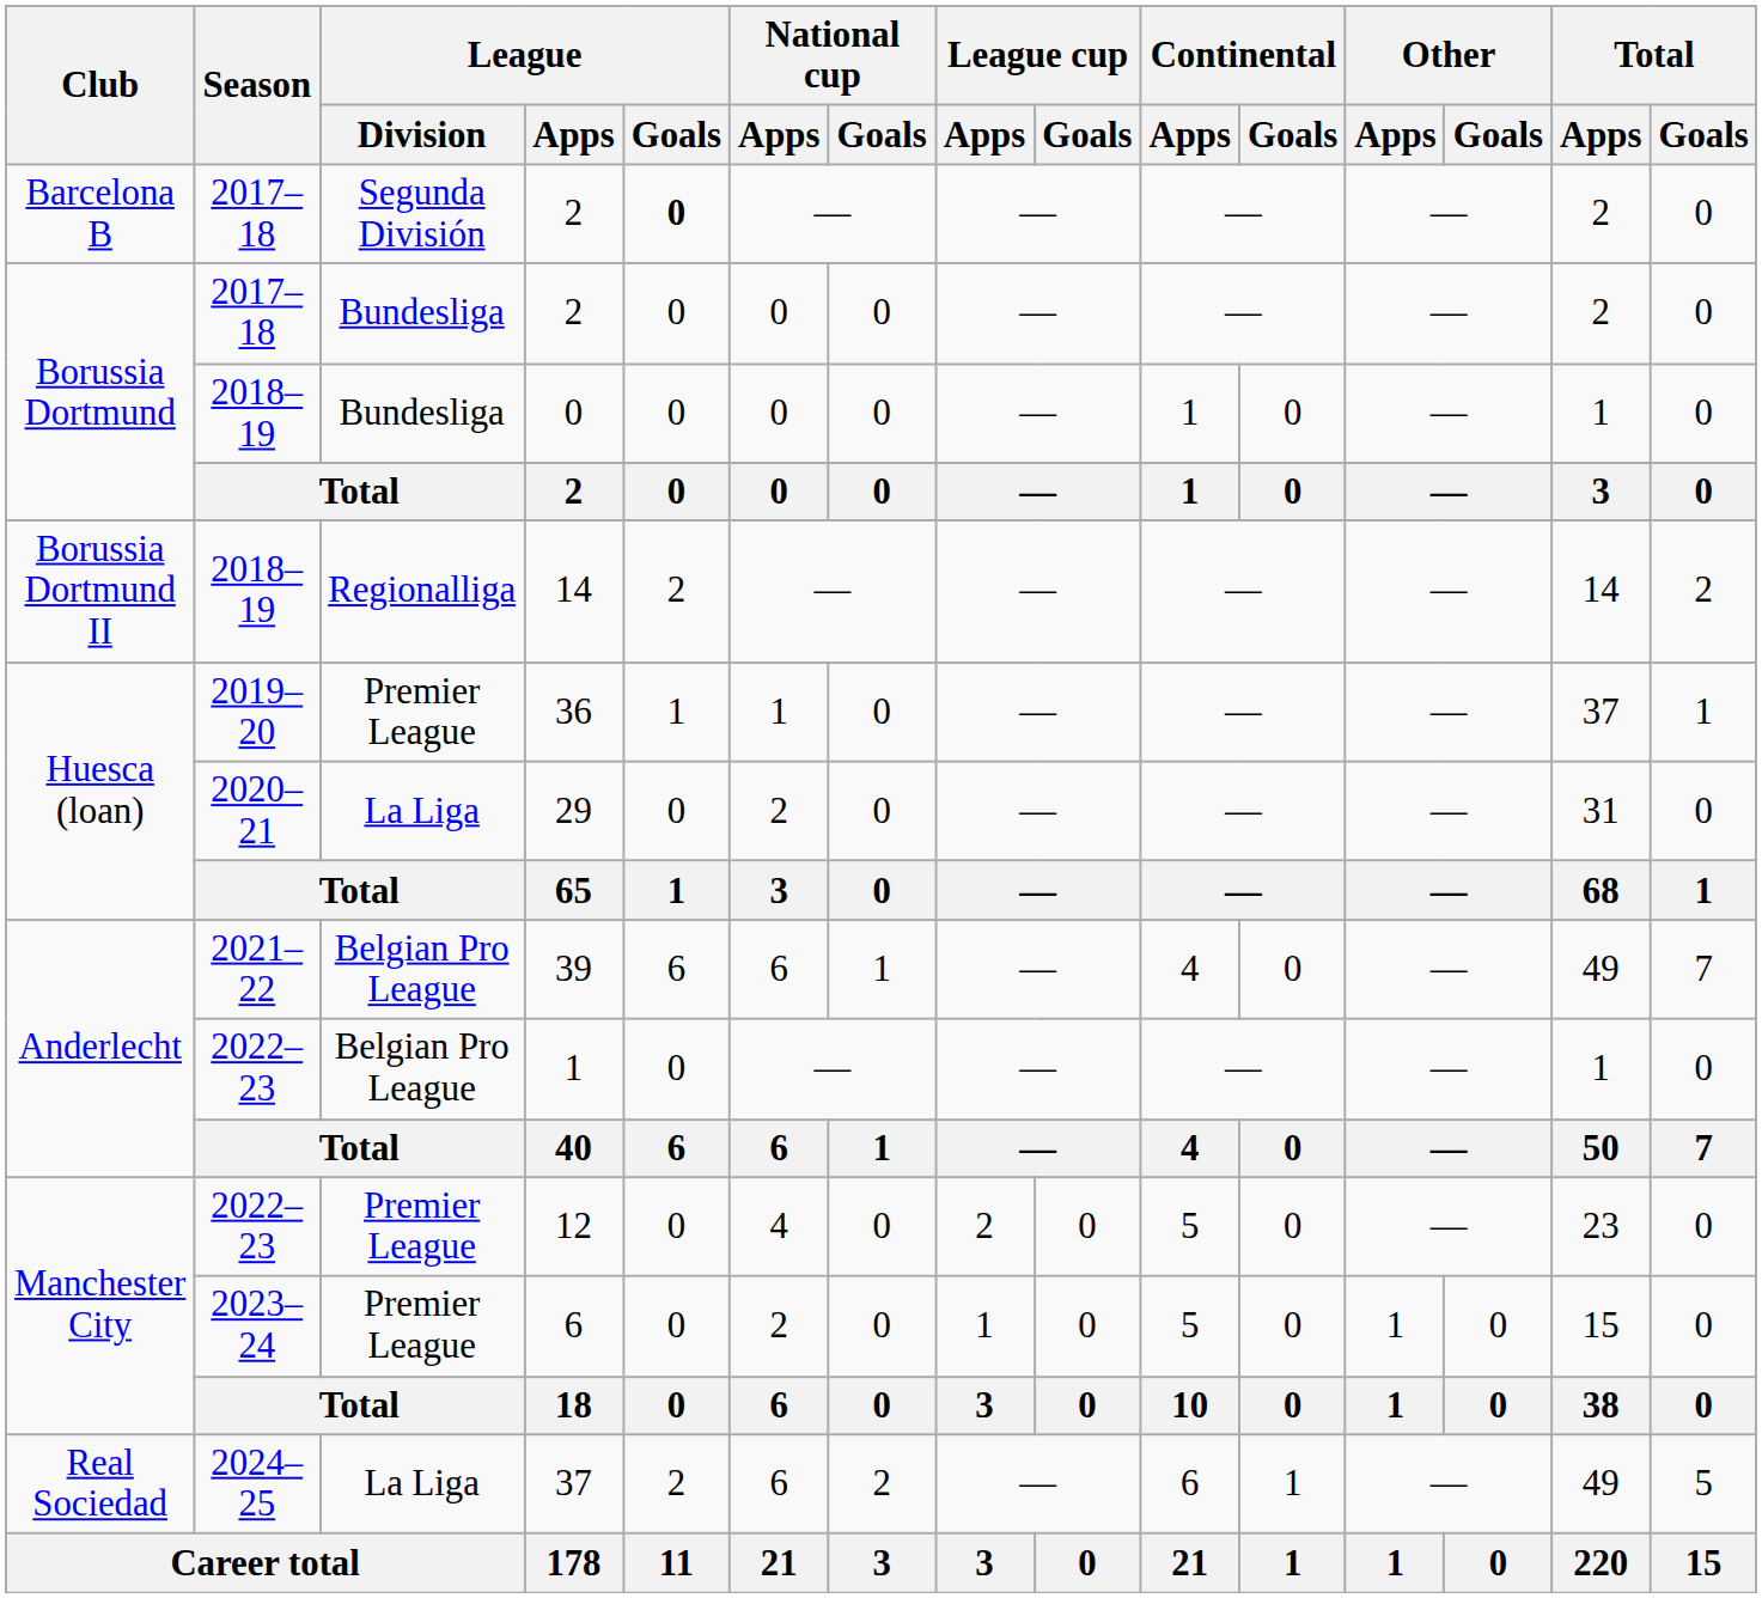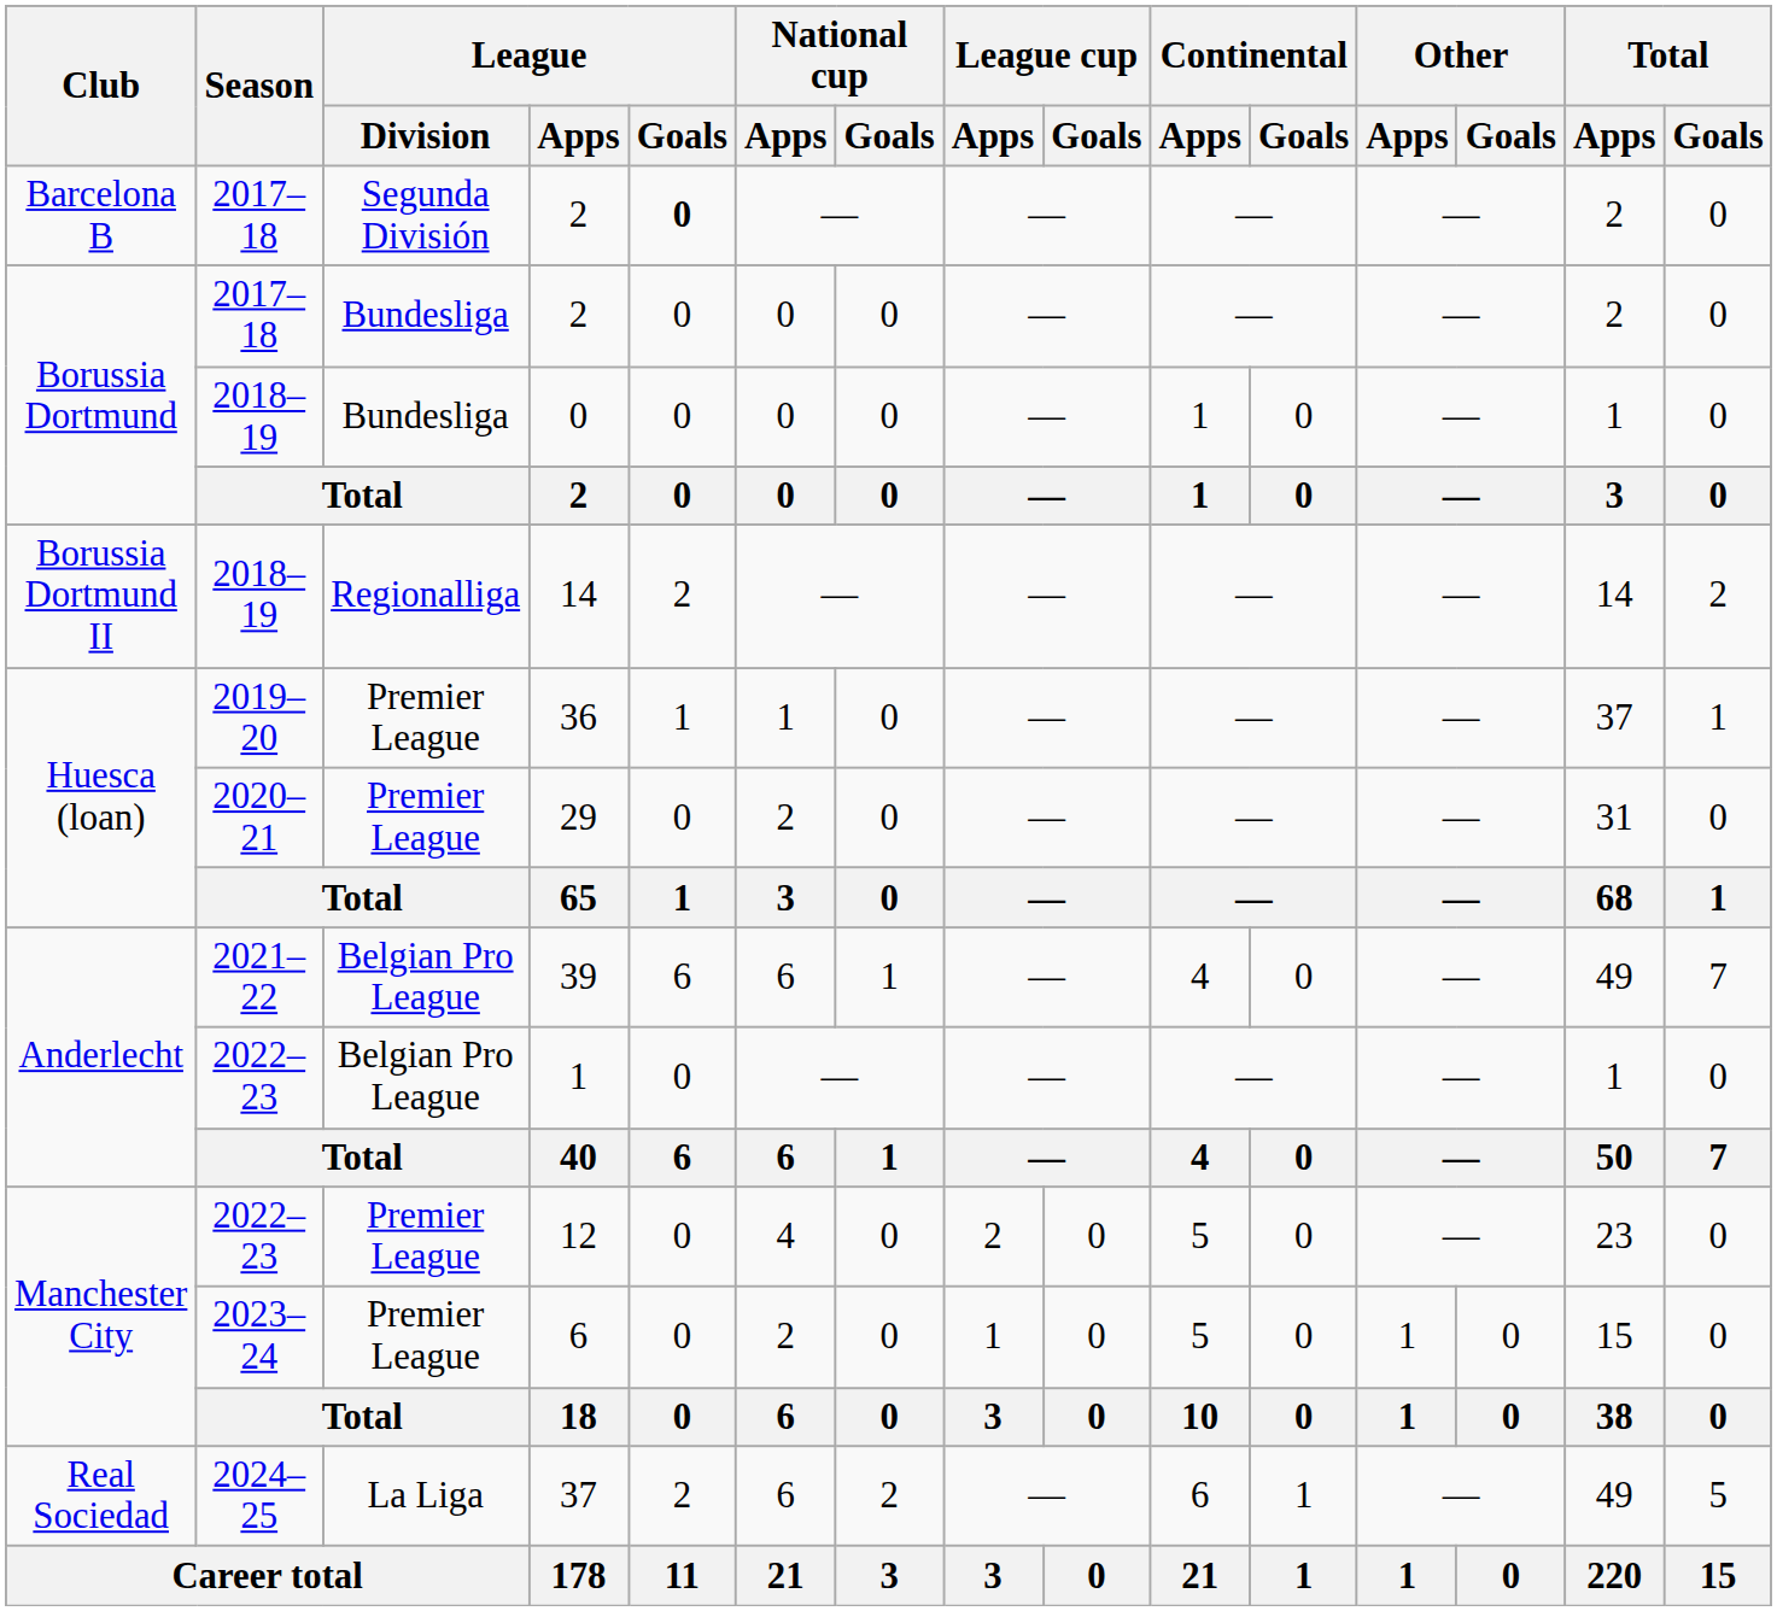 <table class="wikitable" style="text-align: center;">
 <tr>
 <th rowspan="2">Club</th>
 <th rowspan="2">Season</th>
 <th colspan="3">League</th>
 <th colspan="2">National cup</th>
 <th colspan="2">League cup</th>
 <th colspan="2">Continental</th>
 <th colspan="2">Other</th>
 <th colspan="2">Total</th>
 </tr>
 <tr>
 <th>Division</th>
 <th>Apps</th>
 <th>Goals</th>
 <th>Apps</th>
 <th>Goals</th>
 <th>Apps</th>
 <th>Goals</th>
 <th>Apps</th>
 <th>Goals</th>
 <th>Apps</th>
 <th>Goals</th>
 <th>Apps</th>
 <th>Goals</th>
 </tr>
 <tr>
 <td><a href='#'>Barcelona B</a></td>
 <td><a href='#'>2017–18</a></td>
 <td><a href='#'>Segunda División</a></td>
 <td>2</td>
 <td><strong>0</strong></td>
 <td colspan="2">—</td>
 <td colspan="2">—</td>
 <td colspan="2">—</td>
 <td colspan="2">—</td>
 <td>2</td>
 <td>0</td>
 </tr>
 <tr>
 <td rowspan="3"><a href='#'>Borussia Dortmund</a></td>
 <td><a href='#'>2017–18</a></td>
 <td><a href='#'>Bundesliga</a></td>
 <td>2</td>
 <td>0</td>
 <td>0</td>
 <td>0</td>
 <td colspan="2">—</td>
 <td colspan="2">—</td>
 <td colspan="2">—</td>
 <td>2</td>
 <td>0</td>
 </tr>
 <tr>
 <td><a href='#'>2018–19</a></td>
 <td>Bundesliga</td>
 <td>0</td>
 <td>0</td>
 <td>0</td>
 <td>0</td>
 <td colspan="2">—</td>
 <td>1</td>
 <td>0</td>
 <td colspan="2">—</td>
 <td>1</td>
 <td>0</td>
 </tr>
 <tr>
 <th colspan="2">Total</th>
 <th>2</th>
 <th>0</th>
 <th>0</th>
 <th>0</th>
 <th colspan="2">—</th>
 <th>1</th>
 <th>0</th>
 <th colspan="2">—</th>
 <th>3</th>
 <th>0</th>
 </tr>
 <tr>
 <td><a href='#'>Borussia Dortmund II</a></td>
 <td><a href='#'>2018–19</a></td>
 <td><a href='#'>Regionalliga</a></td>
 <td>14</td>
 <td>2</td>
 <td colspan="2">—</td>
 <td colspan="2">—</td>
 <td colspan="2">—</td>
 <td colspan="2">—</td>
 <td>14</td>
 <td>2</td>
 </tr>
 <tr>
 <td rowspan="3"><a href='#'>Huesca</a> (loan)</td>
 <td><a href='#'>2019–20</a></td>
 <td>Premier League</td>
 <td>36</td>
 <td>1</td>
 <td>1</td>
 <td>0</td>
 <td colspan="2">—</td>
 <td colspan="2">—</td>
 <td colspan="2">—</td>
 <td>37</td>
 <td>1</td>
 </tr>
 <tr>
 <td><a href='#'>2020–21</a></td>
-<td><a href='#'>La Liga</a></td>
+<td><a href='#'>Premier League</a></td>
 <td>29</td>
 <td>0</td>
 <td>2</td>
 <td>0</td>
 <td colspan="2">—</td>
 <td colspan="2">—</td>
 <td colspan="2">—</td>
 <td>31</td>
 <td>0</td>
 </tr>
 <tr>
 <th colspan="2">Total</th>
 <th>65</th>
 <th>1</th>
 <th>3</th>
 <th>0</th>
 <th colspan="2">—</th>
 <th colspan="2">—</th>
 <th colspan="2">—</th>
 <th>68</th>
 <th>1</th>
 </tr>
 <tr>
 <td rowspan="3"><a href='#'>Anderlecht</a></td>
 <td><a href='#'>2021–22</a></td>
 <td><a href='#'>Belgian Pro League</a></td>
 <td>39</td>
 <td>6</td>
 <td>6</td>
 <td>1</td>
 <td colspan="2">—</td>
 <td>4</td>
 <td>0</td>
 <td colspan="2">—</td>
 <td>49</td>
 <td>7</td>
 </tr>
 <tr>
 <td><a href='#'>2022–23</a></td>
 <td>Belgian Pro League</td>
 <td>1</td>
 <td>0</td>
 <td colspan="2">—</td>
 <td colspan="2">—</td>
 <td colspan="2">—</td>
 <td colspan="2">—</td>
 <td>1</td>
 <td>0</td>
 </tr>
 <tr>
 <th colspan="2">Total</th>
 <th>40</th>
 <th>6</th>
 <th>6</th>
 <th>1</th>
 <th colspan="2">—</th>
 <th>4</th>
 <th>0</th>
 <th colspan="2">—</th>
 <th>50</th>
 <th>7</th>
 </tr>
 <tr>
 <td rowspan="3"><a href='#'>Manchester City</a></td>
 <td><a href='#'>2022–23</a></td>
 <td><a href='#'>Premier League</a></td>
 <td>12</td>
 <td>0</td>
 <td>4</td>
 <td>0</td>
 <td>2</td>
 <td>0</td>
 <td>5</td>
 <td>0</td>
 <td colspan="2">—</td>
 <td>23</td>
 <td>0</td>
 </tr>
 <tr>
 <td><a href='#'>2023–24</a></td>
 <td>Premier League</td>
 <td>6</td>
 <td>0</td>
 <td>2</td>
 <td>0</td>
 <td>1</td>
 <td>0</td>
 <td>5</td>
 <td>0</td>
 <td>1</td>
 <td>0</td>
 <td>15</td>
 <td>0</td>
 </tr>
 <tr>
 <th colspan="2">Total</th>
 <th>18</th>
 <th>0</th>
 <th>6</th>
 <th>0</th>
 <th>3</th>
 <th>0</th>
 <th>10</th>
 <th>0</th>
 <th>1</th>
 <th>0</th>
 <th>38</th>
 <th>0</th>
 </tr>
 <tr>
 <td><a href='#'>Real Sociedad</a></td>
 <td><a href='#'>2024–25</a></td>
 <td>La Liga</td>
 <td>37</td>
 <td>2</td>
 <td>6</td>
 <td>2</td>
 <td colspan="2">—</td>
 <td>6</td>
 <td>1</td>
 <td colspan="2">—</td>
 <td>49</td>
 <td>5</td>
 </tr>
 <tr>
 <th colspan="3">Career total</th>
 <th>178</th>
 <th>11</th>
 <th>21</th>
 <th>3</th>
 <th>3</th>
 <th>0</th>
 <th>21</th>
 <th>1</th>
 <th>1</th>
 <th>0</th>
 <th>220</th>
 <th>15</th>
 </tr>
 </table>
